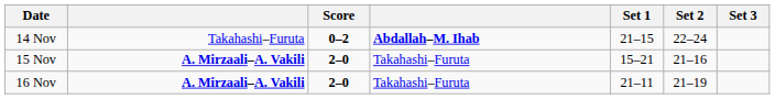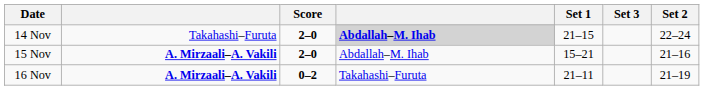 <table class="wikitable" style="text-align: center; font-size:90% ">
 <tr>
 <th width="60">Date</th>
 <th align="right" width="250"></th>
 <th width="60">Score</th>
 <th align="left" width="250"></th>
 <th width="50">Set 1</th>
+<th width="50">Set 3</th>
 <th width="50">Set 2</th>
-<th width="50">Set 3</th>
 </tr>
 <tr>
 <td>14 Nov</td>
 <td align=right><a href='#'>Takahashi</a>–<a href='#'>Furuta</a> </td>
-<td align=center><strong>0–2</strong></td>
-<td align=left><strong> <a href='#'>Abdallah</a>–<a href='#'>M. Ihab</a></strong></td>
+<td align=center><strong>2–0</strong></td>
+<td align=left style="background: lightgrey;"><strong> <a href='#'>Abdallah</a>–<a href='#'>M. Ihab</a></strong></td>
 <td>21–15</td>
+<td></td>
 <td>22–24</td>
-<td></td>
 </tr>
 <tr>
 <td>15 Nov</td>
 <td align=right><strong><a href='#'>A. Mirzaali</a>–<a href='#'>A. Vakili</a> </strong></td>
 <td align=center><strong>2–0</strong></td>
-<td align=left> <a href='#'>Takahashi</a>–<a href='#'>Furuta</a></td>
+<td align=left> <a href='#'>Abdallah</a>–<a href='#'>M. Ihab</a></td>
 <td>15–21</td>
+<td></td>
 <td>21–16</td>
-<td></td>
 </tr>
 <tr>
 <td>16 Nov</td>
 <td align=right><strong><a href='#'>A. Mirzaali</a>–<a href='#'>A. Vakili</a> </strong></td>
-<td align=center><strong>2–0</strong></td>
+<td align=center><strong>0–2</strong></td>
 <td align=left> <a href='#'>Takahashi</a>–<a href='#'>Furuta</a></td>
 <td>21–11</td>
+<td></td>
 <td>21–19</td>
-<td></td>
 </tr>
 </table>
